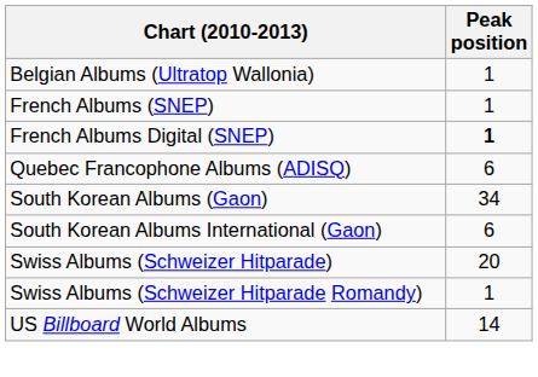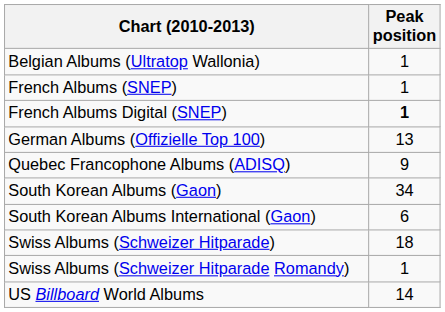 <table class="wikitable sortable">
 <tr>
 <th width="350" rowspan="1">Chart (2010-2013)</th>
 <th width="40" rowspan="1">Peak<br>position</th>
 </tr>
 <tr>
 <td>Belgian Albums (<a href='#'>Ultratop</a> Wallonia)</td>
 <td align="center">1</td>
 </tr>
 <tr>
 <td>French Albums (<a href='#'>SNEP</a>)</td>
 <td align="center">1</td>
 </tr>
 <tr>
 <td>French Albums Digital (<a href='#'>SNEP</a>)</td>
 <td align="center"><strong>1</strong></td>
 </tr>
 <tr>
+<td>German Albums (<a href='#'>Offizielle Top 100</a>)</td>
+<td align="center">13</td>
+</tr>
+<tr>
 <td>Quebec Francophone Albums (<a href='#'>ADISQ</a>)</td>
-<td align="center">6</td>
+<td align="center">9</td>
 </tr>
 <tr>
 <td>South Korean Albums (<a href='#'>Gaon</a>)</td>
 <td align="center">34</td>
 </tr>
 <tr>
 <td>South Korean Albums International (<a href='#'>Gaon</a>)</td>
 <td align="center">6</td>
 </tr>
 <tr>
 <td>Swiss Albums (<a href='#'>Schweizer Hitparade</a>)</td>
-<td align="center">20</td>
+<td align="center">18</td>
 </tr>
 <tr>
 <td>Swiss Albums (<a href='#'>Schweizer Hitparade</a> <a href='#'>Romandy</a>)</td>
 <td align="center">1</td>
 </tr>
 <tr>
 <td>US <a href='#'><em>Billboard</em></a> World Albums</td>
 <td align="center">14</td>
 </tr>
 </table>
